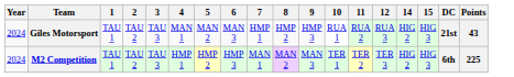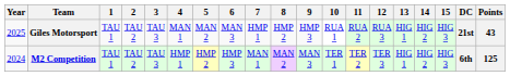 <table class="wikitable" style="text-align:center; font-size:85%">
 <tr>
 <th>Year</th>
 <th>Team</th>
 <th>1</th>
 <th>2</th>
 <th>3</th>
 <th>4</th>
 <th>5</th>
 <th>6</th>
 <th>7</th>
 <th>8</th>
 <th>9</th>
 <th>10</th>
 <th>11</th>
 <th>12</th>
+<th>13</th>
 <th>14</th>
 <th>15</th>
 <th>DC</th>
 <th>Points</th>
 </tr>
 <tr>
-<td><a href='#'>2024</a></td>
+<td><a href='#'>2025</a></td>
 <th nowrap>Giles Motorsport</th>
 <td style="background:#;"><a href='#'>TAU<br>1</a><br></td>
 <td style="background:#;"><a href='#'>TAU<br>2</a><br></td>
 <td style="background:#;"><a href='#'>TAU<br>3</a><br></td>
 <td style="background:#;"><a href='#'>MAN<br>1</a><br></td>
 <td style="background:#;"><a href='#'>MAN<br>2</a><br></td>
 <td style="background:#;"><a href='#'>MAN<br>3</a><br></td>
 <td style="background:#;"><a href='#'>HMP<br>1</a><br></td>
 <td style="background:#;"><a href='#'>HMP<br>2</a><br></td>
 <td style="background:#;"><a href='#'>HMP<br>3</a><br></td>
 <td style="background:#FFFFFF;"><a href='#'>RUA<br>1</a><br></td>
 <td style="background:#DFFFDF;"><a href='#'>RUA<br>2</a><br></td>
 <td style="background:#DFFFDF;"><a href='#'>RUA<br>3</a><br></td>
+<td style="background:#DFFFDF;"><a href='#'>HIG<br>1</a><br></td>
 <td style="background:#DFFFDF;"><a href='#'>HIG<br>2</a><br></td>
 <td style="background:#DFFFDF;"><a href='#'>HIG<br>3</a><br></td>
 <th>21st</th>
 <th>43</th>
 </tr>
 <tr>
 <td><a href='#'>2024</a></td>
 <th nowrap><a href='#'>M2 Competition</a></th>
 <td style="background:#DFFFDF;"><a href='#'>TAU<br>1</a><br></td>
 <td style="background:#DFFFDF;"><a href='#'>TAU<br>2</a><br></td>
 <td style="background:#DFFFDF;"><a href='#'>TAU<br>3</a><br></td>
 <td style="background:#DFFFDF;"><a href='#'>HMP<br>1</a><br></td>
 <td style="background:#FFFFBF;"><a href='#'>HMP<br>2</a><br></td>
 <td style="background:#DFFFDF;"><a href='#'>HMP<br>3</a><br></td>
 <td style="background:#DFFFDF;"><a href='#'>MAN<br>1</a><br></td>
 <td style="background:#EFCFFF;"><a href='#'>MAN<br>2</a><br></td>
 <td style="background:#DFFFDF;"><a href='#'>MAN<br>3</a><br></td>
 <td style="background:#DFFFDF;"><a href='#'>TER<br>1</a><br></td>
 <td style="background:#FFFFBF;"><a href='#'>TER<br>2</a><br></td>
 <td style="background:#DFFFDF;"><a href='#'>TER<br>3</a><br></td>
+<td style="background:#DFFFDF;"><a href='#'>HIG<br>1</a><br></td>
 <td style="background:#DFFFDF;"><a href='#'>HIG<br>2</a><br></td>
 <td style="background:#DFFFDF;"><a href='#'>HIG<br>3</a><br></td>
 <th>6th</th>
-<th>225</th>
+<th>125</th>
 </tr>
 </table>
